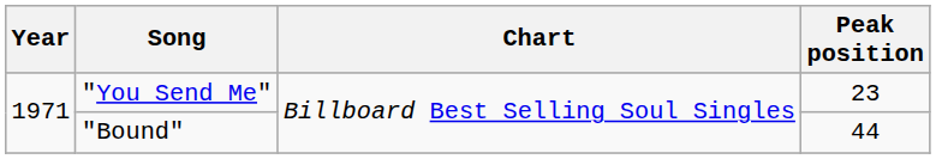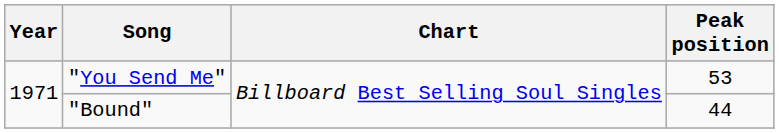 <table class="wikitable">
 <tr>
 <th>Year</th>
 <th>Song</th>
 <th>Chart</th>
 <th>Peak<br>position</th>
 </tr>
 <tr>
 <td rowspan="4">1971</td>
 <td>"<a href='#'>You Send Me</a>"</td>
 <td rowspan="4"><em>Billboard</em> <a href='#'>Best Selling Soul Singles</a></td>
-<td align="center">23</td>
+<td align="center">53</td>
 </tr>
 <tr>
 <td>"Bound"</td>
 <td align="center">44</td>
 </tr>
 </table>
